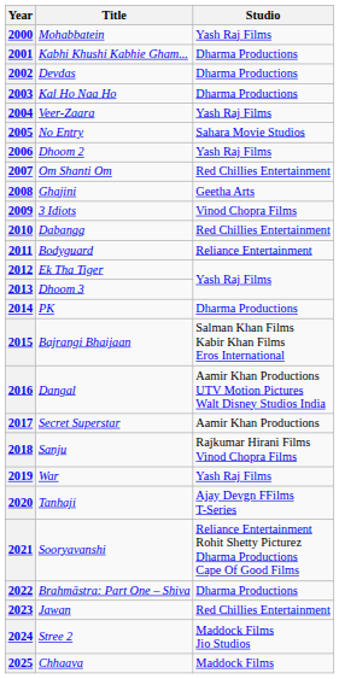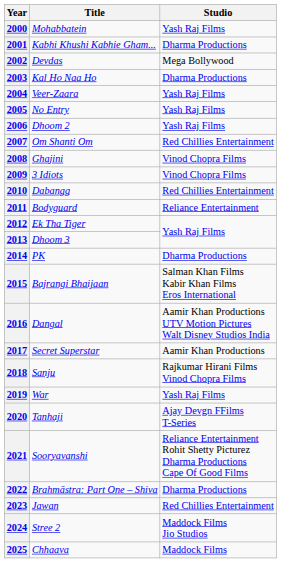 <table class="wikitable sortable plainrowheaders">
 <tr>
 <th scope="col">Year</th>
 <th scope="col">Title</th>
 <th scope="col">Studio</th>
 </tr>
 <tr>
 <th scope="row"><a href='#'>2000</a></th>
 <td><em><a href='#'>Mohabbatein</a></em></td>
 <td><a href='#'>Yash Raj Films</a></td>
 </tr>
 <tr>
 <th scope="row"><a href='#'>2001</a></th>
 <td><em><a href='#'>Kabhi Khushi Kabhie Gham...</a></em></td>
 <td><a href='#'>Dharma Productions</a></td>
 </tr>
 <tr>
 <th scope="row"><a href='#'>2002</a></th>
 <td><em><a href='#'>Devdas</a></em></td>
-<td><a href='#'>Dharma Productions</a></td>
+<td>Mega Bollywood</td>
 </tr>
 <tr>
 <th scope="row"><a href='#'>2003</a></th>
 <td><em><a href='#'>Kal Ho Naa Ho</a></em></td>
 <td><a href='#'>Dharma Productions</a></td>
 </tr>
 <tr>
 <th scope="row"><a href='#'>2004</a></th>
 <td><em><a href='#'>Veer-Zaara</a></em></td>
 <td><a href='#'>Yash Raj Films</a></td>
 </tr>
 <tr>
 <th scope="row"><a href='#'>2005</a></th>
 <td><em><a href='#'>No Entry</a></em></td>
-<td><a href='#'>Sahara Movie Studios</a></td>
+<td><a href='#'>Yash Raj Films</a></td>
 </tr>
 <tr>
 <th scope="row"><a href='#'>2006</a></th>
 <td><em><a href='#'>Dhoom 2</a></em></td>
 <td><a href='#'>Yash Raj Films</a></td>
 </tr>
 <tr>
 <th scope="row"><a href='#'>2007</a></th>
 <td><em><a href='#'>Om Shanti Om</a></em></td>
 <td><a href='#'>Red Chillies Entertainment</a></td>
 </tr>
 <tr>
 <th scope="row"><a href='#'>2008</a></th>
 <td><em><a href='#'>Ghajini</a></em></td>
-<td><a href='#'>Geetha Arts</a></td>
+<td><a href='#'>Vinod Chopra Films</a></td>
 </tr>
 <tr>
 <th scope="row"><a href='#'>2009</a></th>
 <td><em><a href='#'>3 Idiots</a></em></td>
 <td><a href='#'>Vinod Chopra Films</a></td>
 </tr>
 <tr>
 <th scope="row"><a href='#'>2010</a></th>
 <td><em><a href='#'>Dabangg</a></em></td>
 <td><a href='#'>Red Chillies Entertainment</a></td>
 </tr>
 <tr>
 <th scope="row"><a href='#'>2011</a></th>
 <td><em><a href='#'>Bodyguard</a></em></td>
 <td><a href='#'>Reliance Entertainment</a></td>
 </tr>
 <tr>
 <th scope="row"><a href='#'>2012</a></th>
 <td><em><a href='#'>Ek Tha Tiger</a></em></td>
 <td rowspan=2><a href='#'>Yash Raj Films</a></td>
 </tr>
 <tr>
 <th scope="row"><a href='#'>2013</a></th>
 <td><em><a href='#'>Dhoom 3</a></em></td>
 </tr>
 <tr>
 <th scope="row"><a href='#'>2014</a></th>
 <td><em><a href='#'>PK</a></em></td>
 <td><a href='#'>Dharma Productions</a></td>
 </tr>
 <tr>
 <th scope="row"><a href='#'>2015</a></th>
 <td><em><a href='#'>Bajrangi Bhaijaan</a></em></td>
 <td>Salman Khan Films<br>Kabir Khan Films<br><a href='#'>Eros International</a></td>
 </tr>
 <tr>
 <th scope="row"><a href='#'>2016</a></th>
 <td><em><a href='#'>Dangal</a></em></td>
 <td>Aamir Khan Productions<br><a href='#'>UTV Motion Pictures</a><br><a href='#'>Walt Disney Studios India</a></td>
 </tr>
 <tr>
 <th scope="row"><a href='#'>2017</a></th>
 <td><em><a href='#'>Secret Superstar</a></em></td>
 <td>Aamir Khan Productions</td>
 </tr>
 <tr>
 <th scope="row"><a href='#'>2018</a></th>
 <td><em><a href='#'>Sanju</a></em></td>
 <td>Rajkumar Hirani Films<br><a href='#'>Vinod Chopra Films</a></td>
 </tr>
 <tr>
 <th scope="row"><a href='#'>2019</a></th>
 <td><em><a href='#'>War</a></em></td>
 <td><a href='#'>Yash Raj Films</a></td>
 </tr>
 <tr>
 <th scope="row"><a href='#'>2020</a></th>
 <td><em><a href='#'>Tanhaji</a></em></td>
 <td><a href='#'>Ajay Devgn FFilms</a><br><a href='#'>T-Series</a></td>
 </tr>
 <tr>
 <th scope="row"><a href='#'>2021</a></th>
 <td><em><a href='#'>Sooryavanshi</a></em></td>
 <td><a href='#'>Reliance Entertainment</a><br>Rohit Shetty Picturez<br><a href='#'>Dharma Productions</a><br><a href='#'>Cape Of Good Films</a></td>
 </tr>
 <tr>
 <th scope="row"><a href='#'>2022</a></th>
 <td><em><a href='#'>Brahmāstra: Part One – Shiva</a></em></td>
 <td><a href='#'>Dharma Productions</a></td>
 </tr>
 <tr>
 <th scope="row"><a href='#'>2023</a></th>
 <td><em><a href='#'>Jawan</a></em></td>
 <td><a href='#'>Red Chillies Entertainment</a></td>
 </tr>
 <tr>
 <th scope="row"><a href='#'>2024</a></th>
 <td><em><a href='#'>Stree 2</a></em></td>
 <td><a href='#'>Maddock Films</a><br><a href='#'>Jio Studios</a></td>
 </tr>
 <tr>
 <th scope="row"><a href='#'>2025</a></th>
 <td><em><a href='#'>Chhaava</a></em></td>
 <td><a href='#'>Maddock Films</a></td>
 </tr>
 </table>
